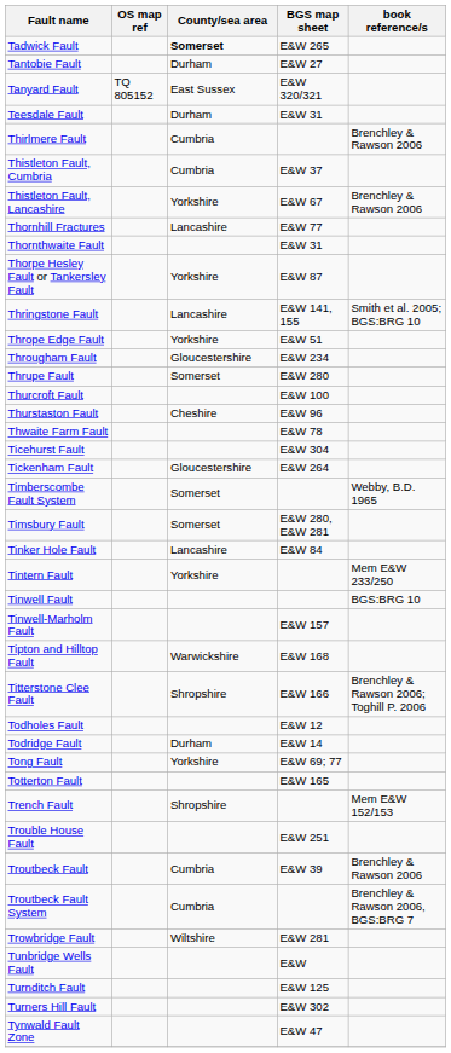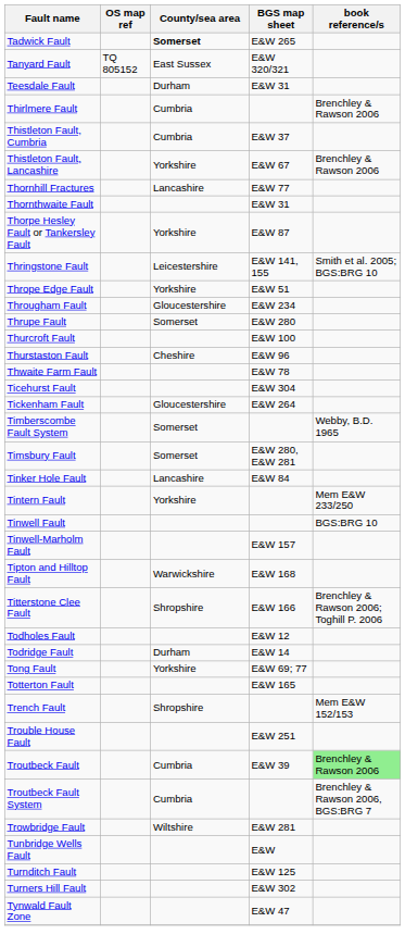 <table class="wikitable">
 <tr>
 <th width="200pt">Fault name</th>
 <th width="100pt">OS map ref</th>
 <th width="200pt">County/sea area</th>
 <th width="150pt">BGS map sheet</th>
 <th width="200pt">book reference/s</th>
 </tr>
 <tr>
 <td><a href='#'>Tadwick Fault</a></td>
 <td></td>
 <td><strong>Somerset</strong></td>
 <td>E&W 265</td>
-<td></td>
-</tr>
-<tr>
-<td><a href='#'>Tantobie Fault</a></td>
-<td></td>
-<td>Durham</td>
-<td>E&W 27</td>
 <td></td>
 </tr>
 <tr>
 <td><a href='#'>Tanyard Fault</a></td>
 <td>TQ 805152</td>
 <td>East Sussex</td>
 <td>E&W 320/321</td>
 <td></td>
 </tr>
 <tr>
 <td><a href='#'>Teesdale Fault</a></td>
 <td></td>
 <td>Durham</td>
 <td>E&W 31</td>
 <td></td>
 </tr>
 <tr>
 <td><a href='#'>Thirlmere Fault</a></td>
 <td></td>
 <td>Cumbria</td>
 <td></td>
 <td>Brenchley & Rawson 2006</td>
 </tr>
 <tr>
 <td><a href='#'>Thistleton Fault, Cumbria</a></td>
 <td></td>
 <td>Cumbria</td>
 <td>E&W 37</td>
 <td></td>
 </tr>
 <tr>
 <td><a href='#'>Thistleton Fault, Lancashire</a></td>
 <td></td>
 <td>Yorkshire</td>
 <td>E&W 67</td>
 <td>Brenchley & Rawson 2006</td>
 </tr>
 <tr>
 <td><a href='#'>Thornhill Fractures</a></td>
 <td></td>
 <td>Lancashire</td>
 <td>E&W 77</td>
 <td></td>
 </tr>
 <tr>
 <td><a href='#'>Thornthwaite Fault</a></td>
 <td></td>
 <td></td>
 <td>E&W 31</td>
 <td></td>
 </tr>
 <tr>
 <td><a href='#'>Thorpe Hesley Fault</a> or <a href='#'>Tankersley Fault</a></td>
 <td></td>
 <td>Yorkshire</td>
 <td>E&W 87</td>
 <td></td>
 </tr>
 <tr>
 <td><a href='#'>Thringstone Fault</a></td>
 <td></td>
-<td>Lancashire</td>
+<td>Leicestershire</td>
 <td>E&W 141, 155</td>
 <td>Smith et al. 2005; BGS:BRG 10</td>
 </tr>
 <tr>
 <td><a href='#'>Thrope Edge Fault</a></td>
 <td></td>
 <td>Yorkshire</td>
 <td>E&W 51</td>
 <td></td>
 </tr>
 <tr>
 <td><a href='#'>Througham Fault</a></td>
 <td></td>
 <td>Gloucestershire</td>
 <td>E&W 234</td>
 <td></td>
 </tr>
 <tr>
 <td><a href='#'>Thrupe Fault</a></td>
 <td></td>
 <td>Somerset</td>
 <td>E&W 280</td>
 <td></td>
 </tr>
 <tr>
 <td><a href='#'>Thurcroft Fault</a></td>
 <td></td>
 <td></td>
 <td>E&W 100</td>
 <td></td>
 </tr>
 <tr>
 <td><a href='#'>Thurstaston Fault</a></td>
 <td></td>
 <td>Cheshire</td>
 <td>E&W 96</td>
 <td></td>
 </tr>
 <tr>
 <td><a href='#'>Thwaite Farm Fault</a></td>
 <td></td>
 <td></td>
 <td>E&W 78</td>
 <td></td>
 </tr>
 <tr>
 <td><a href='#'>Ticehurst Fault</a></td>
 <td></td>
 <td></td>
 <td>E&W 304</td>
 <td></td>
 </tr>
 <tr>
 <td><a href='#'>Tickenham Fault</a></td>
 <td></td>
 <td>Gloucestershire</td>
 <td>E&W 264</td>
 <td></td>
 </tr>
 <tr>
 <td><a href='#'>Timberscombe Fault System</a></td>
 <td></td>
 <td>Somerset</td>
 <td></td>
 <td>Webby, B.D. 1965</td>
 </tr>
 <tr>
 <td><a href='#'>Timsbury Fault</a></td>
 <td></td>
 <td>Somerset</td>
 <td>E&W 280, E&W 281</td>
 <td></td>
 </tr>
 <tr>
 <td><a href='#'>Tinker Hole Fault</a></td>
 <td></td>
 <td>Lancashire</td>
 <td>E&W 84</td>
 <td></td>
 </tr>
 <tr>
 <td><a href='#'>Tintern Fault</a></td>
 <td></td>
 <td>Yorkshire</td>
 <td></td>
 <td>Mem E&W 233/250</td>
 </tr>
 <tr>
 <td><a href='#'>Tinwell Fault</a></td>
 <td></td>
 <td></td>
 <td></td>
 <td>BGS:BRG 10</td>
 </tr>
 <tr>
 <td><a href='#'>Tinwell-Marholm Fault</a></td>
 <td></td>
 <td></td>
 <td>E&W 157</td>
 <td></td>
 </tr>
 <tr>
 <td><a href='#'>Tipton and Hilltop Fault</a></td>
 <td></td>
 <td>Warwickshire</td>
 <td>E&W 168</td>
 <td></td>
 </tr>
 <tr>
 <td><a href='#'>Titterstone Clee Fault</a></td>
 <td></td>
 <td>Shropshire</td>
 <td>E&W 166</td>
 <td>Brenchley & Rawson 2006; Toghill P. 2006</td>
 </tr>
 <tr>
 <td><a href='#'>Todholes Fault</a></td>
 <td></td>
 <td></td>
 <td>E&W 12</td>
 <td></td>
 </tr>
 <tr>
 <td><a href='#'>Todridge Fault</a></td>
 <td></td>
 <td>Durham</td>
 <td>E&W 14</td>
 <td></td>
 </tr>
 <tr>
 <td><a href='#'>Tong Fault</a></td>
 <td></td>
 <td>Yorkshire</td>
 <td>E&W 69; 77</td>
 <td></td>
 </tr>
 <tr>
 <td><a href='#'>Totterton Fault</a></td>
 <td></td>
 <td></td>
 <td>E&W 165</td>
 <td></td>
 </tr>
 <tr>
 <td><a href='#'>Trench Fault</a></td>
 <td></td>
 <td>Shropshire</td>
 <td></td>
 <td>Mem E&W 152/153</td>
 </tr>
 <tr>
 <td><a href='#'>Trouble House Fault</a></td>
 <td></td>
 <td></td>
 <td>E&W 251</td>
 <td></td>
 </tr>
 <tr>
 <td><a href='#'>Troutbeck Fault</a></td>
 <td></td>
 <td>Cumbria</td>
 <td>E&W 39</td>
-<td>Brenchley & Rawson 2006</td>
+<td style="background: lightgreen;">Brenchley & Rawson 2006</td>
 </tr>
 <tr>
 <td><a href='#'>Troutbeck Fault System</a></td>
 <td></td>
 <td>Cumbria</td>
 <td></td>
 <td>Brenchley & Rawson 2006, BGS:BRG 7</td>
 </tr>
 <tr>
 <td><a href='#'>Trowbridge Fault</a></td>
 <td></td>
 <td>Wiltshire</td>
 <td>E&W 281</td>
 <td></td>
 </tr>
 <tr>
 <td><a href='#'>Tunbridge Wells Fault</a></td>
 <td></td>
 <td></td>
 <td>E&W</td>
 <td></td>
 </tr>
 <tr>
 <td><a href='#'>Turnditch Fault</a></td>
 <td></td>
 <td></td>
 <td>E&W 125</td>
 <td></td>
 </tr>
 <tr>
 <td><a href='#'>Turners Hill Fault</a></td>
 <td></td>
 <td></td>
 <td>E&W 302</td>
 <td></td>
 </tr>
 <tr>
 <td><a href='#'>Tynwald Fault Zone</a></td>
 <td></td>
 <td></td>
 <td>E&W 47</td>
 <td></td>
 </tr>
 <tr>
 </tr>
 </table>
